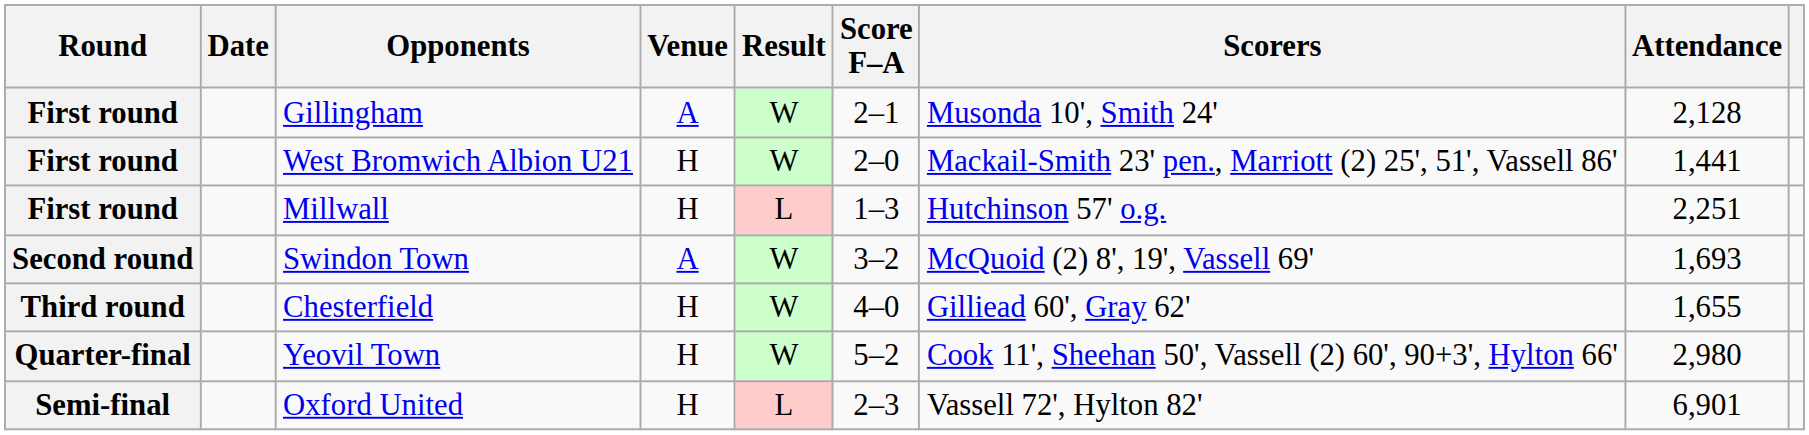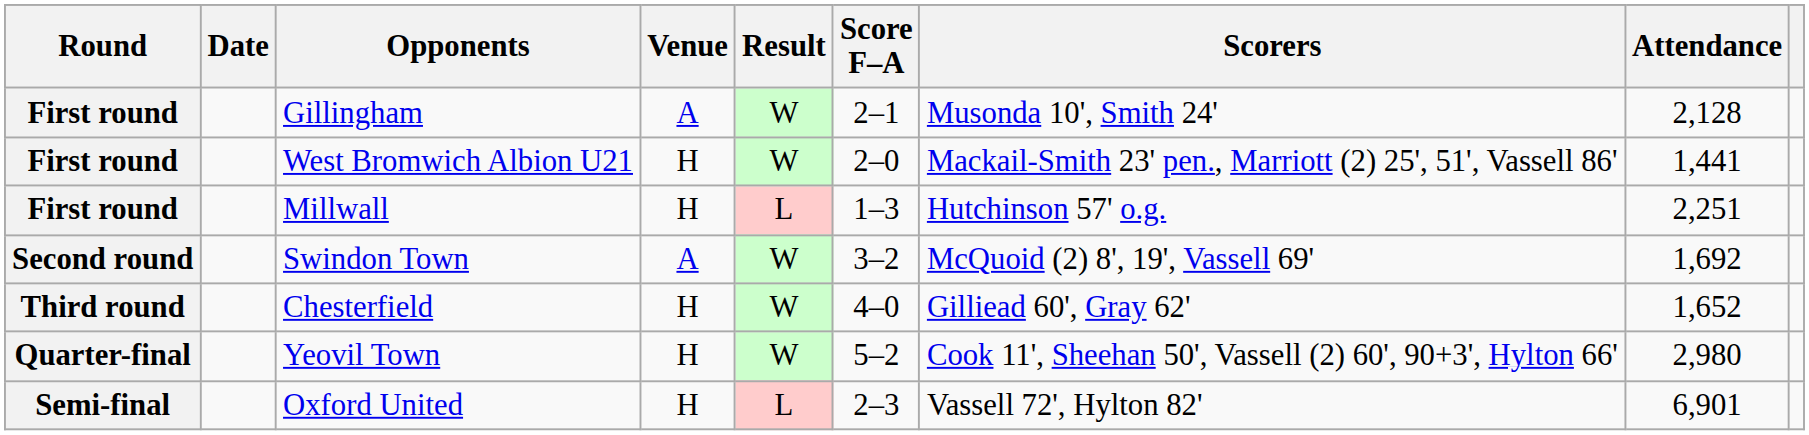 <table class="wikitable sortable plainrowheaders" style="text-align: center">
 <tr>
 <th scope=col>Round</th>
 <th scope=col>Date</th>
 <th scope=col>Opponents</th>
 <th scope=col>Venue</th>
 <th scope=col>Result</th>
 <th scope=col>Score<br>F–A</th>
 <th scope=col class=unsortable>Scorers</th>
 <th scope=col>Attendance</th>
 <th scope=col class=unsortable></th>
 </tr>
 <tr>
 <th scope=row>First round</th>
 <td align=left></td>
 <td align=left><a href='#'>Gillingham</a></td>
 <td><a href='#'>A</a></td>
 <td style=background-color:#CCFFCC>W</td>
 <td>2–1</td>
 <td align=left><a href='#'>Musonda</a> 10', <a href='#'>Smith</a> 24'</td>
 <td>2,128</td>
 <td></td>
 </tr>
 <tr>
 <th scope=row>First round</th>
 <td align=left></td>
 <td align=left><a href='#'>West Bromwich Albion U21</a></td>
 <td>H</td>
 <td style=background-color:#CCFFCC>W</td>
 <td>2–0</td>
 <td align=left><a href='#'>Mackail-Smith</a> 23' <a href='#'>pen.</a>, <a href='#'>Marriott</a> (2) 25', 51', Vassell 86'</td>
 <td>1,441</td>
 <td></td>
 </tr>
 <tr>
 <th scope=row>First round</th>
 <td align=left></td>
 <td align=left><a href='#'>Millwall</a></td>
 <td>H</td>
 <td style=background-color:#FFCCCC>L</td>
 <td>1–3</td>
 <td align=left><a href='#'>Hutchinson</a> 57' <a href='#'>o.g.</a></td>
 <td>2,251</td>
 <td></td>
 </tr>
 <tr>
 <th scope=row>Second round</th>
 <td align=left></td>
 <td align=left><a href='#'>Swindon Town</a></td>
 <td><a href='#'>A</a></td>
 <td style=background-color:#CCFFCC>W</td>
 <td>3–2</td>
 <td align=left><a href='#'>McQuoid</a> (2) 8', 19', <a href='#'>Vassell</a> 69'</td>
-<td>1,693</td>
+<td>1,692</td>
 <td></td>
 </tr>
 <tr>
 <th scope=row>Third round</th>
 <td align=left></td>
 <td align=left><a href='#'>Chesterfield</a></td>
 <td>H</td>
 <td style=background-color:#CCFFCC>W</td>
 <td>4–0</td>
 <td align=left><a href='#'>Gilliead</a> 60', <a href='#'>Gray</a> 62'</td>
-<td>1,655</td>
+<td>1,652</td>
 <td></td>
 </tr>
 <tr>
 <th scope=row>Quarter-final</th>
 <td align=left></td>
 <td align=left><a href='#'>Yeovil Town</a></td>
 <td>H</td>
 <td style=background-color:#CCFFCC>W</td>
 <td>5–2</td>
 <td align=left><a href='#'>Cook</a> 11', <a href='#'>Sheehan</a> 50', Vassell (2) 60', 90+3', <a href='#'>Hylton</a> 66'</td>
 <td>2,980</td>
 <td></td>
 </tr>
 <tr>
 <th scope=row>Semi-final</th>
 <td align=left></td>
 <td align=left><a href='#'>Oxford United</a></td>
 <td>H</td>
 <td style=background-color:#FFCCCC>L</td>
 <td>2–3</td>
 <td align=left>Vassell 72', Hylton 82'</td>
 <td>6,901</td>
 <td></td>
 </tr>
 </table>
